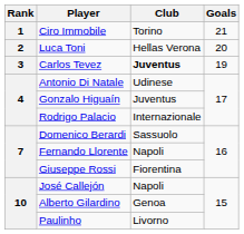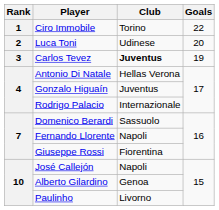 <table class="wikitable">
 <tr>
 <th>Rank</th>
 <th>Player</th>
 <th>Club</th>
 <th>Goals</th>
 </tr>
 <tr>
 <th>1</th>
 <td> <a href='#'>Ciro Immobile</a></td>
 <td>Torino</td>
-<td style="text-align:center;">21</td>
+<td style="text-align:center;">22</td>
 </tr>
 <tr>
 <th>2</th>
 <td> <a href='#'>Luca Toni</a></td>
-<td>Hellas Verona</td>
+<td>Udinese</td>
 <td style="text-align:center;">20</td>
 </tr>
 <tr>
 <th>3</th>
 <td> <a href='#'>Carlos Tevez</a></td>
 <td><strong>Juventus</strong></td>
 <td style="text-align:center;">19</td>
 </tr>
 <tr>
 <th rowspan="3">4</th>
 <td> <a href='#'>Antonio Di Natale</a></td>
-<td>Udinese</td>
+<td>Hellas Verona</td>
 <td rowspan="3", style="text-align:center;">17</td>
 </tr>
 <tr>
 <td> <a href='#'>Gonzalo Higuaín</a></td>
 <td>Juventus</td>
 </tr>
 <tr>
 <td> <a href='#'>Rodrigo Palacio</a></td>
 <td>Internazionale</td>
 </tr>
 <tr>
 <th rowspan="3">7</th>
 <td> <a href='#'>Domenico Berardi</a></td>
 <td>Sassuolo</td>
 <td rowspan="3", style="text-align:center;">16</td>
 </tr>
 <tr>
 <td> <a href='#'>Fernando Llorente</a></td>
 <td>Napoli</td>
 </tr>
 <tr>
 <td> <a href='#'>Giuseppe Rossi</a></td>
 <td>Fiorentina</td>
 </tr>
 <tr>
 <th rowspan="3">10</th>
 <td> <a href='#'>José Callejón</a></td>
 <td>Napoli</td>
 <td rowspan="3", style="text-align:center;">15</td>
 </tr>
 <tr>
 <td> <a href='#'>Alberto Gilardino</a></td>
 <td>Genoa</td>
 </tr>
 <tr>
 <td> <a href='#'>Paulinho</a></td>
 <td>Livorno</td>
 </tr>
 </table>
